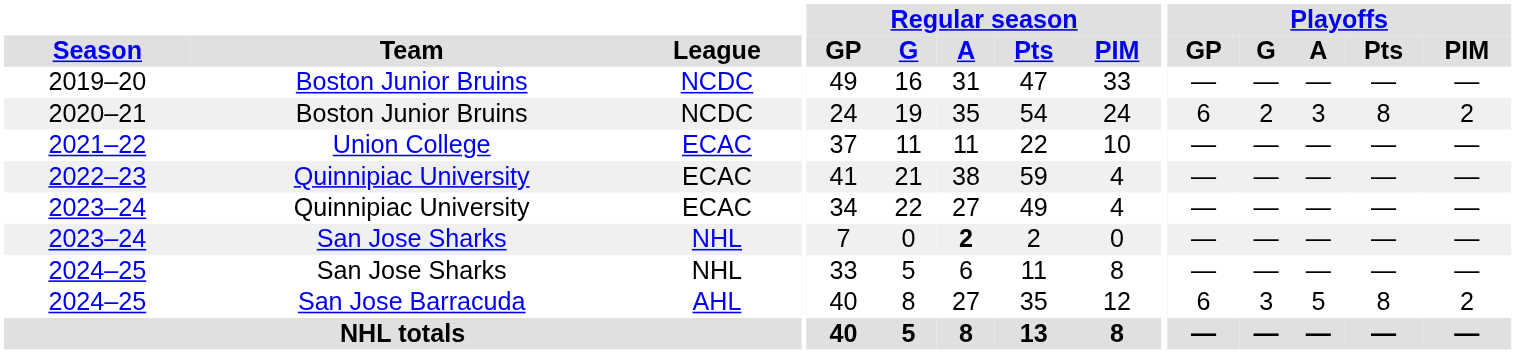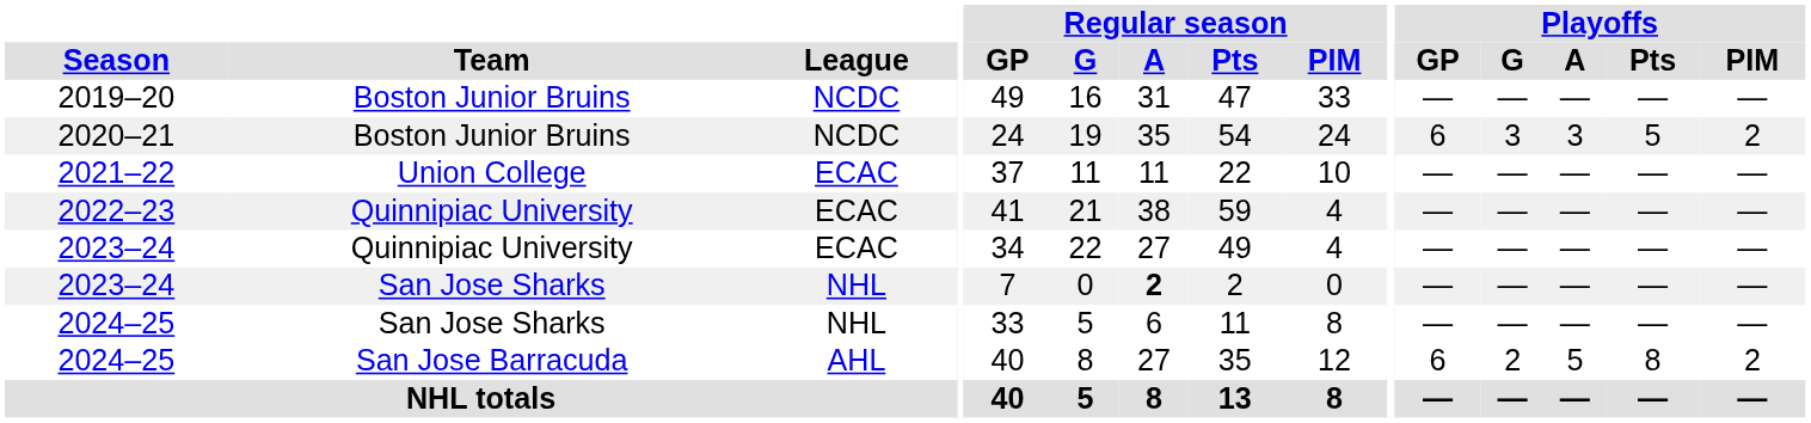 <table border="0" cellpadding="1" cellspacing="0" style="text-align:center; width:60em;">
 <tr bgcolor="#e0e0e0">
 <th colspan="3" bgcolor="#ffffff"></th>
 <th rowspan="101" bgcolor="#ffffff"></th>
 <th colspan="5"><a href='#'>Regular season</a></th>
 <th rowspan="101" bgcolor="#ffffff"></th>
 <th colspan="5"><a href='#'>Playoffs</a></th>
 </tr>
 <tr bgcolor="#e0e0e0">
 <th><a href='#'>Season</a></th>
 <th>Team</th>
 <th>League</th>
 <th>GP</th>
 <th><a href='#'>G</a></th>
 <th><a href='#'>A</a></th>
 <th><a href='#'>Pts</a></th>
 <th><a href='#'>PIM</a></th>
 <th>GP</th>
 <th>G</th>
 <th>A</th>
 <th>Pts</th>
 <th>PIM</th>
 </tr>
 <tr>
 <td>2019–20</td>
 <td><a href='#'>Boston Junior Bruins</a></td>
 <td><a href='#'>NCDC</a></td>
 <td>49</td>
 <td>16</td>
 <td>31</td>
 <td>47</td>
 <td>33</td>
 <td>—</td>
 <td>—</td>
 <td>—</td>
 <td>—</td>
 <td>—</td>
 </tr>
 <tr bgcolor="#f0f0f0">
 <td>2020–21</td>
 <td>Boston Junior Bruins</td>
 <td>NCDC</td>
 <td>24</td>
 <td>19</td>
 <td>35</td>
 <td>54</td>
 <td>24</td>
 <td>6</td>
-<td>2</td>
 <td>3</td>
-<td>8</td>
+<td>3</td>
+<td>5</td>
 <td>2</td>
 </tr>
 <tr>
 <td><a href='#'>2021–22</a></td>
 <td><a href='#'>Union College</a></td>
 <td><a href='#'>ECAC</a></td>
 <td>37</td>
 <td>11</td>
 <td>11</td>
 <td>22</td>
 <td>10</td>
 <td>—</td>
 <td>—</td>
 <td>—</td>
 <td>—</td>
 <td>—</td>
 </tr>
 <tr bgcolor="#f0f0f0">
 <td><a href='#'>2022–23</a></td>
 <td><a href='#'>Quinnipiac University</a></td>
 <td>ECAC</td>
 <td>41</td>
 <td>21</td>
 <td>38</td>
 <td>59</td>
 <td>4</td>
 <td>—</td>
 <td>—</td>
 <td>—</td>
 <td>—</td>
 <td>—</td>
 </tr>
 <tr>
 <td><a href='#'>2023–24</a></td>
 <td>Quinnipiac University</td>
 <td>ECAC</td>
 <td>34</td>
 <td>22</td>
 <td>27</td>
 <td>49</td>
 <td>4</td>
 <td>—</td>
 <td>—</td>
 <td>—</td>
 <td>—</td>
 <td>—</td>
 </tr>
 <tr bgcolor="#f0f0f0">
 <td><a href='#'>2023–24</a></td>
 <td><a href='#'>San Jose Sharks</a></td>
 <td><a href='#'>NHL</a></td>
 <td>7</td>
 <td>0</td>
 <td><strong>2</strong></td>
 <td>2</td>
 <td>0</td>
 <td>—</td>
 <td>—</td>
 <td>—</td>
 <td>—</td>
 <td>—</td>
 </tr>
 <tr>
 <td><a href='#'>2024–25</a></td>
 <td>San Jose Sharks</td>
 <td>NHL</td>
 <td>33</td>
 <td>5</td>
 <td>6</td>
 <td>11</td>
 <td>8</td>
 <td>—</td>
 <td>—</td>
 <td>—</td>
 <td>—</td>
 <td>—</td>
 </tr>
 <tr>
 <td><a href='#'>2024–25</a></td>
 <td><a href='#'>San Jose Barracuda</a></td>
 <td><a href='#'>AHL</a></td>
 <td>40</td>
 <td>8</td>
 <td>27</td>
 <td>35</td>
 <td>12</td>
 <td>6</td>
-<td>3</td>
+<td>2</td>
 <td>5</td>
 <td>8</td>
 <td>2</td>
 </tr>
 <tr bgcolor="#e0e0e0">
 <th colspan="3">NHL totals</th>
 <th>40</th>
 <th>5</th>
 <th>8</th>
 <th>13</th>
 <th>8</th>
 <th>—</th>
 <th>—</th>
 <th>—</th>
 <th>—</th>
 <th>—</th>
 </tr>
 </table>
